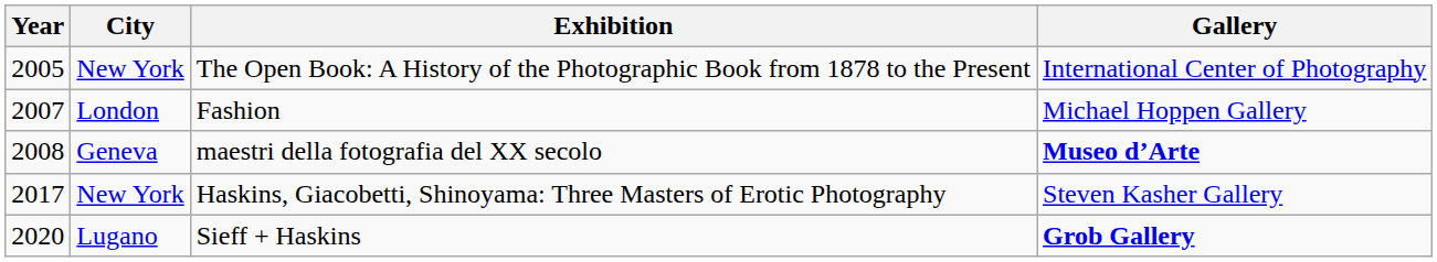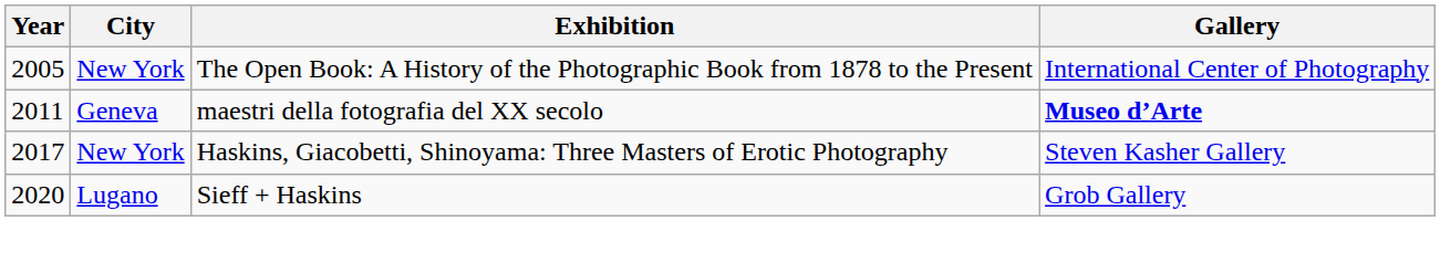 <table class="wikitable">
 <tr>
 <th>Year</th>
 <th>City</th>
 <th>Exhibition</th>
 <th>Gallery</th>
 </tr>
 <tr>
 <td>2005</td>
 <td><a href='#'>New York</a></td>
 <td>The Open Book: A History of the Photographic Book from 1878 to the Present </td>
 <td><a href='#'>International Center of Photography</a></td>
 </tr>
 <tr>
-<td>2007</td>
-<td><a href='#'>London</a></td>
-<td>Fashion </td>
-<td><a href='#'>Michael Hoppen Gallery</a></td>
-</tr>
-<tr>
-<td>2008</td>
+<td>2011</td>
 <td><a href='#'>Geneva</a></td>
 <td>maestri della fotografia del XX secolo </td>
 <td><strong><a href='#'>Museo d’Arte</a></strong></td>
 </tr>
 <tr>
 <td>2017</td>
 <td><a href='#'>New York</a></td>
 <td>Haskins, Giacobetti, Shinoyama: Three Masters of Erotic Photography </td>
 <td><a href='#'>Steven Kasher Gallery</a></td>
 </tr>
 <tr>
 <td>2020</td>
 <td><a href='#'>Lugano</a></td>
 <td>Sieff + Haskins </td>
-<td><strong><a href='#'>Grob Gallery</a></strong></td>
+<td><a href='#'>Grob Gallery</a></td>
 </tr>
 </table>
